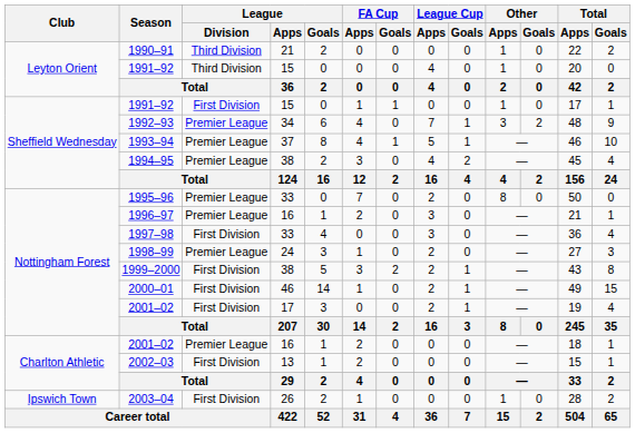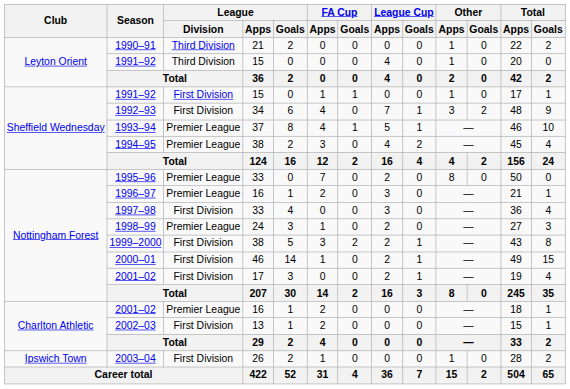 <table class="wikitable" style="text-align:center">
 <tr>
 <th rowspan="2">Club</th>
 <th rowspan="2">Season</th>
 <th colspan="3">League</th>
 <th colspan="2"><a href='#'>FA Cup</a></th>
 <th colspan="2"><a href='#'>League Cup</a></th>
 <th colspan="2">Other</th>
 <th colspan="2">Total</th>
 </tr>
 <tr>
 <th>Division</th>
 <th>Apps</th>
 <th>Goals</th>
 <th>Apps</th>
 <th>Goals</th>
 <th>Apps</th>
 <th>Goals</th>
 <th>Apps</th>
 <th>Goals</th>
 <th>Apps</th>
 <th>Goals</th>
 </tr>
 <tr>
 <td rowspan="3"><a href='#'>Leyton Orient</a></td>
 <td><a href='#'>1990–91</a></td>
 <td><a href='#'>Third Division</a></td>
 <td>21</td>
 <td>2</td>
 <td>0</td>
 <td>0</td>
 <td>0</td>
 <td>0</td>
 <td>1</td>
 <td>0</td>
 <td>22</td>
 <td>2</td>
 </tr>
 <tr>
 <td><a href='#'>1991–92</a></td>
 <td>Third Division</td>
 <td>15</td>
 <td>0</td>
 <td>0</td>
 <td>0</td>
 <td>4</td>
 <td>0</td>
 <td>1</td>
 <td>0</td>
 <td>20</td>
 <td>0</td>
 </tr>
 <tr>
 <th colspan="2">Total</th>
 <th>36</th>
 <th>2</th>
 <th>0</th>
 <th>0</th>
 <th>4</th>
 <th>0</th>
 <th>2</th>
 <th>0</th>
 <th>42</th>
 <th>2</th>
 </tr>
 <tr>
 <td rowspan="5"><a href='#'>Sheffield Wednesday</a></td>
 <td><a href='#'>1991–92</a></td>
 <td><a href='#'>First Division</a></td>
 <td>15</td>
 <td>0</td>
 <td>1</td>
 <td>1</td>
 <td>0</td>
 <td>0</td>
 <td>1</td>
 <td>0</td>
 <td>17</td>
 <td>1</td>
 </tr>
 <tr>
 <td><a href='#'>1992–93</a></td>
-<td><a href='#'>Premier League</a></td>
+<td>First Division</td>
 <td>34</td>
 <td>6</td>
 <td>4</td>
 <td>0</td>
 <td>7</td>
 <td>1</td>
 <td>3</td>
 <td>2</td>
 <td>48</td>
 <td>9</td>
 </tr>
 <tr>
 <td><a href='#'>1993–94</a></td>
 <td>Premier League</td>
 <td>37</td>
 <td>8</td>
 <td>4</td>
 <td>1</td>
 <td>5</td>
 <td>1</td>
 <td colspan="2">—</td>
 <td>46</td>
 <td>10</td>
 </tr>
 <tr>
 <td><a href='#'>1994–95</a></td>
 <td>Premier League</td>
 <td>38</td>
 <td>2</td>
 <td>3</td>
 <td>0</td>
 <td>4</td>
 <td>2</td>
 <td colspan="2">—</td>
 <td>45</td>
 <td>4</td>
 </tr>
 <tr>
 <th colspan="2">Total</th>
 <th>124</th>
 <th>16</th>
 <th>12</th>
 <th>2</th>
 <th>16</th>
 <th>4</th>
 <th>4</th>
 <th>2</th>
 <th>156</th>
 <th>24</th>
 </tr>
 <tr>
 <td rowspan="8"><a href='#'>Nottingham Forest</a></td>
 <td><a href='#'>1995–96</a></td>
 <td>Premier League</td>
 <td>33</td>
 <td>0</td>
 <td>7</td>
 <td>0</td>
 <td>2</td>
 <td>0</td>
 <td>8</td>
 <td>0</td>
 <td>50</td>
 <td>0</td>
 </tr>
 <tr>
 <td><a href='#'>1996–97</a></td>
 <td>Premier League</td>
 <td>16</td>
 <td>1</td>
 <td>2</td>
 <td>0</td>
 <td>3</td>
 <td>0</td>
 <td colspan="2">—</td>
 <td>21</td>
 <td>1</td>
 </tr>
 <tr>
 <td><a href='#'>1997–98</a></td>
 <td>First Division</td>
 <td>33</td>
 <td>4</td>
 <td>0</td>
 <td>0</td>
 <td>3</td>
 <td>0</td>
 <td colspan="2">—</td>
 <td>36</td>
 <td>4</td>
 </tr>
 <tr>
 <td><a href='#'>1998–99</a></td>
 <td>Premier League</td>
 <td>24</td>
 <td>3</td>
 <td>1</td>
 <td>0</td>
 <td>2</td>
 <td>0</td>
 <td colspan="2">—</td>
 <td>27</td>
 <td>3</td>
 </tr>
 <tr>
 <td><a href='#'>1999–2000</a></td>
 <td>First Division</td>
 <td>38</td>
 <td>5</td>
 <td>3</td>
 <td>2</td>
 <td>2</td>
 <td>1</td>
 <td colspan="2">—</td>
 <td>43</td>
 <td>8</td>
 </tr>
 <tr>
 <td><a href='#'>2000–01</a></td>
 <td>First Division</td>
 <td>46</td>
 <td>14</td>
 <td>1</td>
 <td>0</td>
 <td>2</td>
 <td>1</td>
 <td colspan="2">—</td>
 <td>49</td>
 <td>15</td>
 </tr>
 <tr>
 <td><a href='#'>2001–02</a></td>
 <td>First Division</td>
 <td>17</td>
 <td>3</td>
 <td>0</td>
 <td>0</td>
 <td>2</td>
 <td>1</td>
 <td colspan="2">—</td>
 <td>19</td>
 <td>4</td>
 </tr>
 <tr>
 <th colspan="2">Total</th>
 <th>207</th>
 <th>30</th>
 <th>14</th>
 <th>2</th>
 <th>16</th>
 <th>3</th>
 <th>8</th>
 <th>0</th>
 <th>245</th>
 <th>35</th>
 </tr>
 <tr>
 <td rowspan="3"><a href='#'>Charlton Athletic</a></td>
 <td><a href='#'>2001–02</a></td>
 <td>Premier League</td>
 <td>16</td>
 <td>1</td>
 <td>2</td>
 <td>0</td>
 <td>0</td>
 <td>0</td>
 <td colspan="2">—</td>
 <td>18</td>
 <td>1</td>
 </tr>
 <tr>
 <td><a href='#'>2002–03</a></td>
 <td>First Division</td>
 <td>13</td>
 <td>1</td>
 <td>2</td>
 <td>0</td>
 <td>0</td>
 <td>0</td>
 <td colspan="2">—</td>
 <td>15</td>
 <td>1</td>
 </tr>
 <tr>
 <th colspan="2">Total</th>
 <th>29</th>
 <th>2</th>
 <th>4</th>
 <th>0</th>
 <th>0</th>
 <th>0</th>
 <th colspan="2">—</th>
 <th>33</th>
 <th>2</th>
 </tr>
 <tr>
 <td><a href='#'>Ipswich Town</a></td>
 <td><a href='#'>2003–04</a></td>
 <td>First Division</td>
 <td>26</td>
 <td>2</td>
 <td>1</td>
 <td>0</td>
 <td>0</td>
 <td>0</td>
 <td>1</td>
 <td>0</td>
 <td>28</td>
 <td>2</td>
 </tr>
 <tr>
 <th colspan="3">Career total</th>
 <th>422</th>
 <th>52</th>
 <th>31</th>
 <th>4</th>
 <th>36</th>
 <th>7</th>
 <th>15</th>
 <th>2</th>
 <th>504</th>
 <th>65</th>
 </tr>
 </table>
